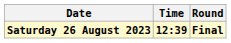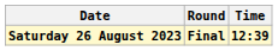 <table class="wikitable">
 <tr>
 <th>Date</th>
+<th>Round</th>
 <th>Time</th>
-<th>Round</th>
 </tr>
 <tr style=background:lemonchiffon>
 <td><strong>Saturday 26 August 2023</strong></td>
+<td><strong>Final</strong></td>
 <td><strong>12:39</strong></td>
-<td><strong>Final</strong></td>
 </tr>
 </table>
